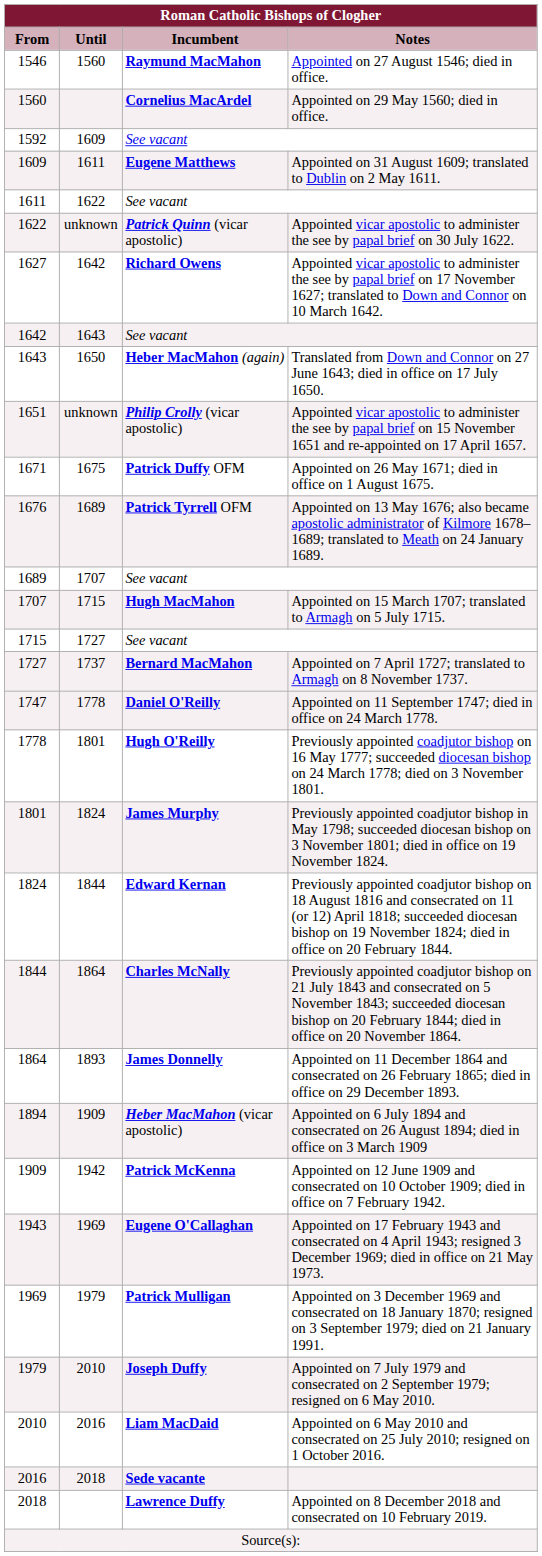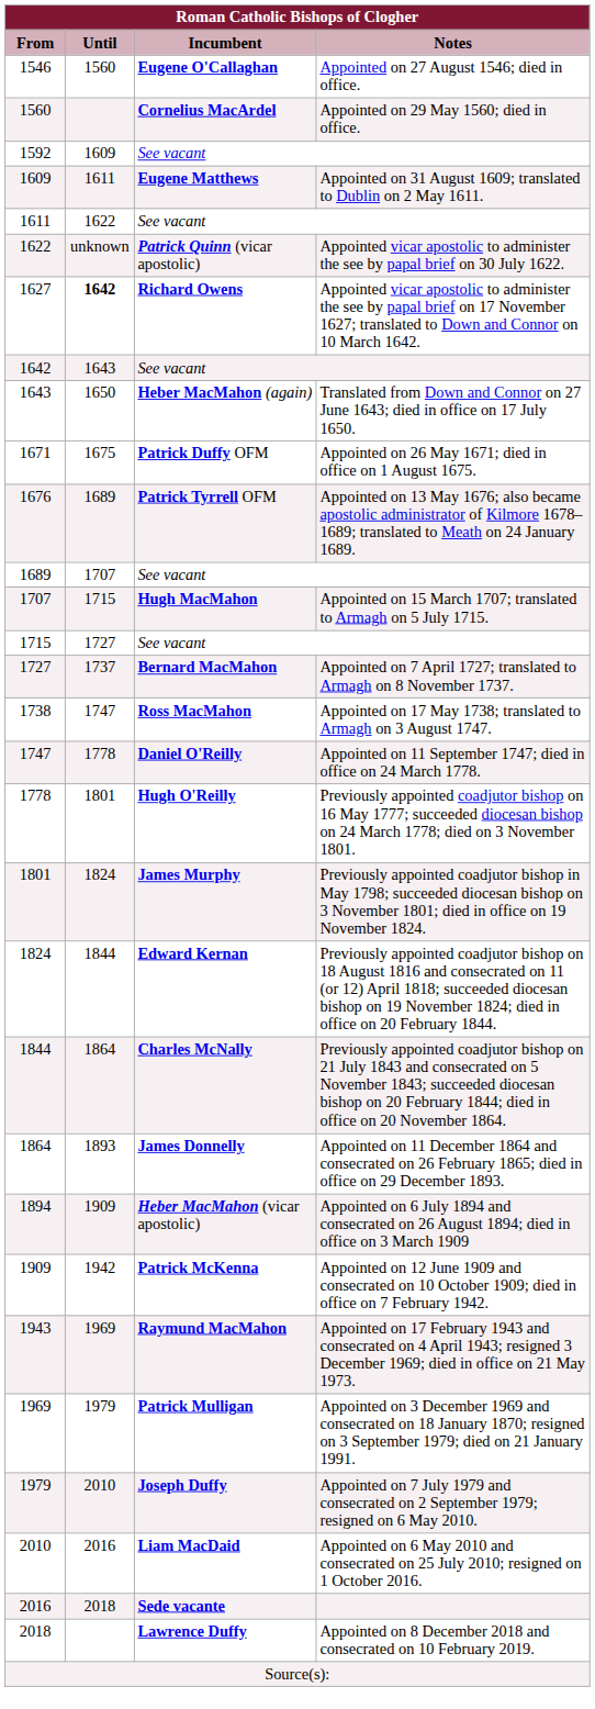 <table class="wikitable" style="width:95%;">
 <tr>
 <th colspan="4" style="background:#7f1734; color:white;">Roman Catholic Bishops of Clogher</th>
 </tr>
 <tr>
 <th style="background:#d4b1bb; width:10%;">From</th>
 <th style="background:#d4b1bb; width:10%;">Until</th>
 <th style="background:#d4b1bb; width:30%;">Incumbent</th>
 <th style="background:#d4b1bb; width:45%;">Notes</th>
 </tr>
 <tr style="vertical-align:top; background:white;">
 <td style="text-align: center;">1546</td>
 <td style="text-align: center;">1560</td>
-<td><strong><a href='#'>Raymund MacMahon</a></strong></td>
+<td><strong><a href='#'>Eugene O'Callaghan</a></strong></td>
 <td><a href='#'>Appointed</a> on 27 August 1546; died in office.</td>
 </tr>
 <tr style="vertical-align:top; background:#f7f0f2;">
 <td style="text-align: center;">1560</td>
 <td style="text-align: center;"></td>
 <td><strong><a href='#'>Cornelius MacArdel</a></strong></td>
 <td>Appointed on 29 May 1560; died in office.</td>
 </tr>
 <tr style="vertical-align:top; background:white;">
 <td style="text-align: center;">1592</td>
 <td style="text-align: center;">1609</td>
 <td colspan="2"><em><a href='#'>See vacant</a></em></td>
 </tr>
 <tr style="vertical-align:top; background:#f7f0f2;">
 <td style="text-align: center;">1609</td>
 <td style="text-align: center;">1611</td>
 <td><strong><a href='#'>Eugene Matthews</a></strong></td>
 <td>Appointed on 31 August 1609; translated to <a href='#'>Dublin</a> on 2 May 1611.</td>
 </tr>
 <tr style="vertical-align:top; background:white;">
 <td style="text-align: center;">1611</td>
 <td style="text-align: center;">1622</td>
 <td colspan="2"><em>See vacant</em></td>
 </tr>
 <tr style="vertical-align:top; background:#f7f0f2;">
 <td style="text-align: center;">1622</td>
 <td style="text-align: center;">unknown</td>
 <td><strong><em><a href='#'>Patrick Quinn</a></em></strong> (vicar apostolic)</td>
 <td>Appointed <a href='#'>vicar apostolic</a> to administer the see by <a href='#'>papal brief</a> on 30 July 1622.</td>
 </tr>
 <tr style="vertical-align:top; background:white;">
 <td style="text-align: center;">1627</td>
-<td style="text-align: center;">1642</td>
+<td style="text-align: center;"><strong>1642</strong></td>
 <td><strong><a href='#'>Richard Owens</a></strong></td>
 <td>Appointed <a href='#'>vicar apostolic</a> to administer the see by <a href='#'>papal brief</a> on 17 November 1627; translated to <a href='#'>Down and Connor</a> on 10 March 1642.</td>
 </tr>
 <tr style="vertical-align:top; background:#f7f0f2;">
 <td style="text-align: center;">1642</td>
 <td style="text-align: center;">1643</td>
 <td colspan="2"><em>See vacant</em></td>
 </tr>
 <tr style="vertical-align:top; background:white;">
 <td style="text-align: center;">1643</td>
 <td style="text-align: center;">1650</td>
 <td><strong><a href='#'>Heber MacMahon</a></strong> <em>(again)</em></td>
 <td>Translated from <a href='#'>Down and Connor</a> on 27 June 1643; died in office on 17 July 1650.</td>
-</tr>
-<tr style="vertical-align:top; background:#f7f0f2;">
-<td style="text-align: center;">1651</td>
-<td style="text-align: center;">unknown</td>
-<td><strong><em><a href='#'>Philip Crolly</a></em></strong> (vicar apostolic)</td>
-<td>Appointed <a href='#'>vicar apostolic</a> to administer the see by <a href='#'>papal brief</a> on 15 November 1651 and re-appointed on 17 April 1657.</td>
 </tr>
 <tr style="vertical-align:top; background:white;">
 <td style="text-align: center;">1671</td>
 <td style="text-align: center;">1675</td>
 <td><strong><a href='#'>Patrick Duffy</a></strong> OFM</td>
 <td>Appointed on 26 May 1671; died in office on 1 August 1675.</td>
 </tr>
 <tr style="vertical-align:top; background:#f7f0f2;">
 <td style="text-align: center;">1676</td>
 <td style="text-align: center;">1689</td>
 <td><strong><a href='#'>Patrick Tyrrell</a></strong> OFM</td>
 <td>Appointed on 13 May 1676; also became <a href='#'>apostolic administrator</a> of <a href='#'>Kilmore</a> 1678–1689; translated to <a href='#'>Meath</a> on 24 January 1689.</td>
 </tr>
 <tr style="vertical-align:top; background:white;">
 <td style="text-align: center;">1689</td>
 <td style="text-align: center;">1707</td>
 <td colspan="2"><em>See vacant</em></td>
 </tr>
 <tr style="vertical-align:top; background:#f7f0f2;">
 <td style="text-align: center;">1707</td>
 <td style="text-align: center;">1715</td>
 <td><strong><a href='#'>Hugh MacMahon</a></strong></td>
 <td>Appointed on 15 March 1707; translated to <a href='#'>Armagh</a> on 5 July 1715.</td>
 </tr>
 <tr style="vertical-align:top; background:white;">
 <td style="text-align: center;">1715</td>
 <td style="text-align: center;">1727</td>
 <td colspan="2"><em>See vacant</em></td>
 </tr>
 <tr style="vertical-align:top; background:#f7f0f2;">
 <td style="text-align: center;">1727</td>
 <td style="text-align: center;">1737</td>
 <td><strong><a href='#'>Bernard MacMahon</a></strong></td>
 <td>Appointed on 7 April 1727; translated to <a href='#'>Armagh</a> on 8 November 1737.</td>
+</tr>
+<tr style="vertical-align:top; background:white;">
+<td style="text-align: center;">1738</td>
+<td style="text-align: center;">1747</td>
+<td><strong><a href='#'>Ross MacMahon</a></strong></td>
+<td>Appointed on 17 May 1738; translated to <a href='#'>Armagh</a> on 3 August 1747.</td>
 </tr>
 <tr style="vertical-align:top; background:#f7f0f2;">
 <td style="text-align: center;">1747</td>
 <td style="text-align: center;">1778</td>
 <td><strong><a href='#'>Daniel O'Reilly</a></strong></td>
 <td>Appointed on 11 September 1747; died in office on 24 March 1778.</td>
 </tr>
 <tr style="vertical-align:top; background:white;">
 <td style="text-align: center;">1778</td>
 <td style="text-align: center;">1801</td>
 <td><strong><a href='#'>Hugh O'Reilly</a></strong></td>
 <td>Previously appointed <a href='#'>coadjutor bishop</a> on 16 May 1777; succeeded <a href='#'>diocesan bishop</a> on 24 March 1778; died on 3 November 1801.</td>
 </tr>
 <tr style="vertical-align:top; background:#f7f0f2;">
 <td style="text-align: center;">1801</td>
 <td style="text-align: center;">1824</td>
 <td><strong><a href='#'>James Murphy</a></strong></td>
 <td>Previously appointed coadjutor bishop in May 1798; succeeded diocesan bishop on 3 November 1801; died in office on 19 November 1824.</td>
 </tr>
 <tr style="vertical-align:top; background:white;">
 <td style="text-align: center;">1824</td>
 <td style="text-align: center;">1844</td>
 <td><strong><a href='#'>Edward Kernan</a></strong></td>
 <td>Previously appointed coadjutor bishop on 18 August 1816 and consecrated on 11 (or 12) April 1818; succeeded diocesan bishop on 19 November 1824; died in office on 20 February 1844.</td>
 </tr>
 <tr style="vertical-align:top; background:#f7f0f2;">
 <td style="text-align: center;">1844</td>
 <td style="text-align: center;">1864</td>
 <td><strong><a href='#'>Charles McNally</a></strong></td>
 <td>Previously appointed coadjutor bishop on 21 July 1843 and consecrated on 5 November 1843; succeeded diocesan bishop on 20 February 1844; died in office on 20 November 1864.</td>
 </tr>
 <tr style="vertical-align:top; background:white;">
 <td style="text-align: center;">1864</td>
 <td style="text-align: center;">1893</td>
 <td><strong><a href='#'>James Donnelly</a></strong></td>
 <td>Appointed on 11 December 1864 and consecrated on 26 February 1865; died in office on 29 December 1893.</td>
 </tr>
 <tr style="vertical-align:top; background:#f7f0f2;">
 <td style="text-align: center;">1894</td>
 <td style="text-align: center;">1909</td>
 <td><strong><em><a href='#'>Heber MacMahon</a></em></strong> (vicar apostolic)</td>
 <td>Appointed on 6 July 1894 and consecrated on 26 August 1894; died in office on 3 March 1909</td>
 </tr>
 <tr style="vertical-align:top; background:white;">
 <td style="text-align: center;">1909</td>
 <td style="text-align: center;">1942</td>
 <td><strong><a href='#'>Patrick McKenna</a></strong></td>
 <td>Appointed on 12 June 1909 and consecrated on 10 October 1909; died in office on 7 February 1942.</td>
 </tr>
 <tr style="vertical-align:top; background:#f7f0f2;">
 <td style="text-align: center;">1943</td>
 <td style="text-align: center;">1969</td>
-<td><strong><a href='#'>Eugene O'Callaghan</a></strong></td>
+<td><strong><a href='#'>Raymund MacMahon</a></strong></td>
 <td>Appointed on 17 February 1943 and consecrated on 4 April 1943; resigned 3 December 1969; died in office on 21 May 1973.</td>
 </tr>
 <tr style="vertical-align:top; background:white;">
 <td style="text-align: center;">1969</td>
 <td style="text-align: center;">1979</td>
 <td><strong><a href='#'>Patrick Mulligan</a></strong></td>
 <td>Appointed on 3 December 1969 and consecrated on 18 January 1870; resigned on 3 September 1979; died on 21 January 1991.</td>
 </tr>
 <tr style="vertical-align:top; background:#f7f0f2;">
 <td style="text-align: center;">1979</td>
 <td style="text-align: center;">2010</td>
 <td><strong><a href='#'>Joseph Duffy</a></strong></td>
 <td>Appointed on 7 July 1979 and consecrated on 2 September 1979; resigned on 6 May 2010.</td>
 </tr>
 <tr style="vertical-align:top; background:white;">
 <td style="text-align: center;">2010</td>
 <td style="text-align: center;">2016</td>
 <td><strong><a href='#'>Liam MacDaid</a></strong></td>
 <td>Appointed on 6 May 2010 and consecrated on 25 July 2010; resigned on 1 October 2016.</td>
 </tr>
 <tr style="vertical-align:top; background:#f7f0f2;">
 <td style="text-align: center;">2016</td>
 <td style="text-align: center;">2018</td>
 <td><strong><a href='#'>Sede vacante</a></strong></td>
 <td></td>
 </tr>
 <tr style="vertical-align:top; background:white;">
 <td style="text-align: center;">2018</td>
 <td style="text-align: center;"></td>
 <td><strong><a href='#'>Lawrence Duffy</a></strong></td>
 <td>Appointed on 8 December 2018 and consecrated on 10 February 2019.</td>
 </tr>
 <tr style="vertical-align:top; background:#f7f0f2;">
 <td colspan="4" style="text-align: center;">Source(s):</td>
 </tr>
 </table>
